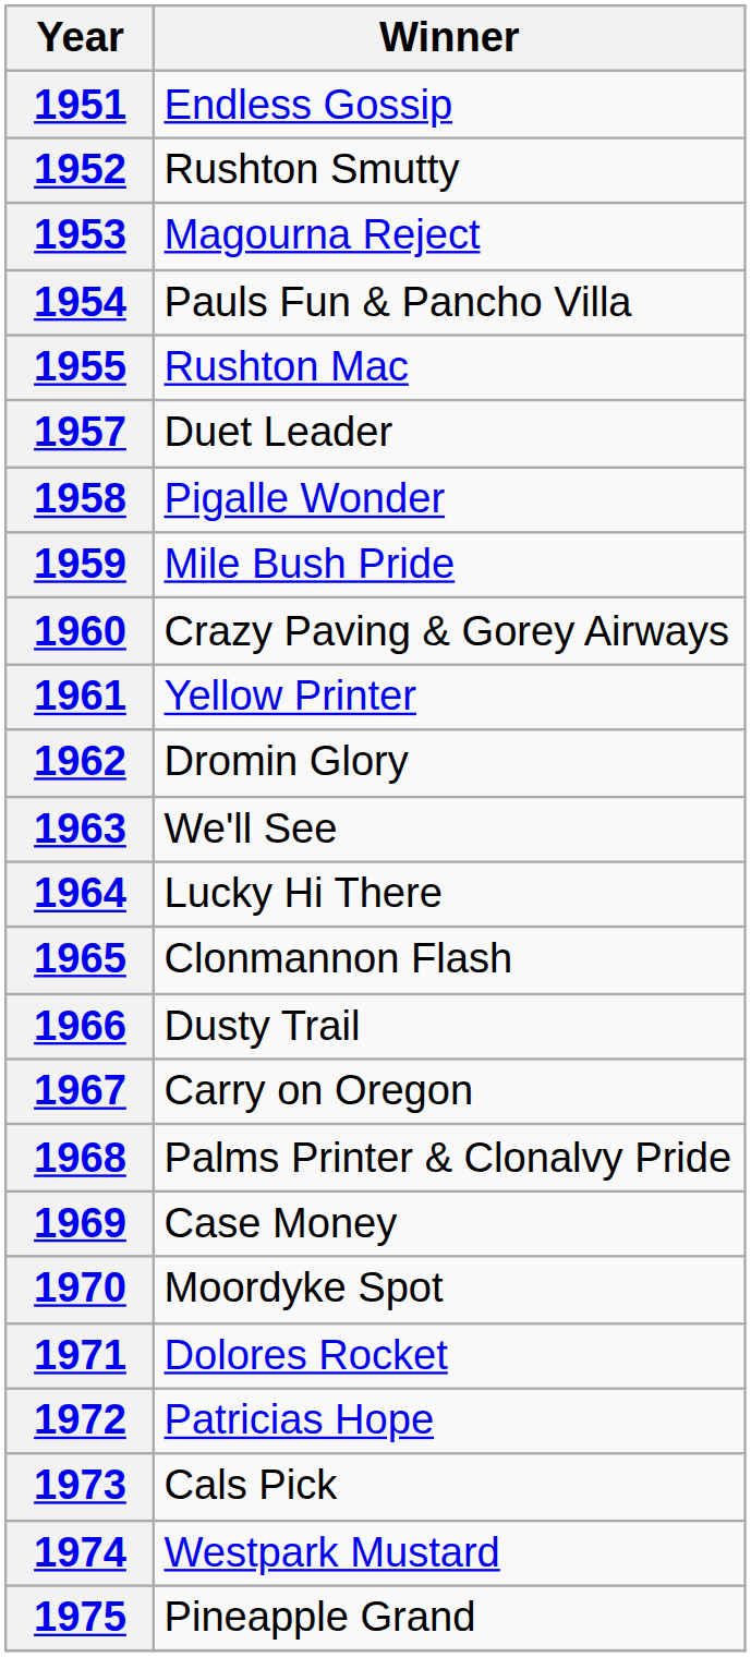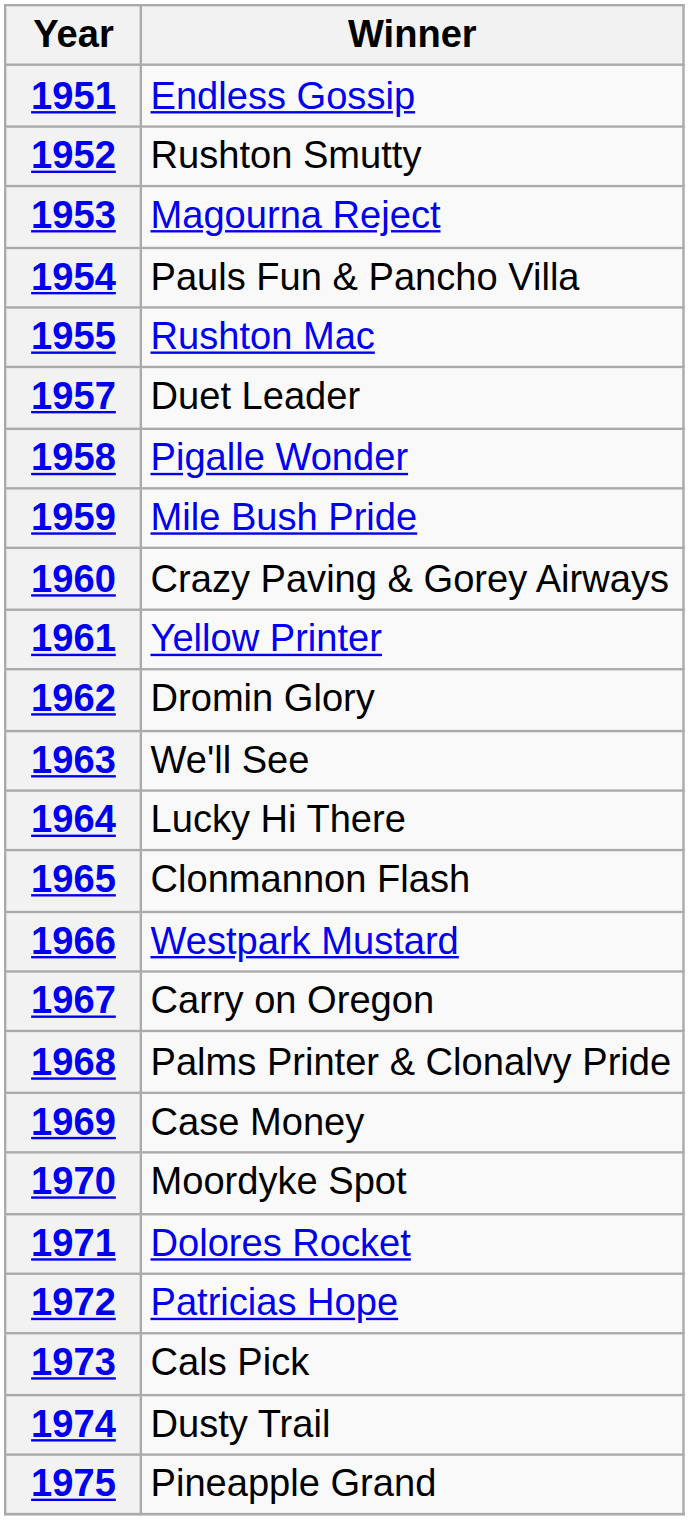 <table class="wikitable">
 <tr>
 <th width=50>Year</th>
 <th width=220>Winner</th>
 </tr>
 <tr>
 <th><a href='#'>1951</a></th>
 <td><a href='#'>Endless Gossip</a></td>
 </tr>
 <tr>
 <th><a href='#'>1952</a></th>
 <td>Rushton Smutty </td>
 </tr>
 <tr>
 <th><a href='#'>1953</a></th>
 <td><a href='#'>Magourna Reject</a></td>
 </tr>
 <tr>
 <th><a href='#'>1954</a></th>
 <td>Pauls Fun & Pancho Villa</td>
 </tr>
 <tr>
 <th><a href='#'>1955</a></th>
 <td><a href='#'>Rushton Mac</a></td>
 </tr>
 <tr>
 <th><a href='#'>1957</a></th>
 <td>Duet Leader</td>
 </tr>
 <tr>
 <th><a href='#'>1958</a></th>
 <td><a href='#'>Pigalle Wonder</a></td>
 </tr>
 <tr>
 <th><a href='#'>1959</a></th>
 <td><a href='#'>Mile Bush Pride</a></td>
 </tr>
 <tr>
 <th><a href='#'>1960</a></th>
 <td>Crazy Paving & Gorey Airways</td>
 </tr>
 <tr>
 <th><a href='#'>1961</a></th>
 <td><a href='#'>Yellow Printer</a></td>
 </tr>
 <tr>
 <th><a href='#'>1962</a></th>
 <td>Dromin Glory </td>
 </tr>
 <tr>
 <th><a href='#'>1963</a></th>
 <td>We'll See</td>
 </tr>
 <tr>
 <th><a href='#'>1964</a></th>
 <td>Lucky Hi There </td>
 </tr>
 <tr>
 <th><a href='#'>1965</a></th>
 <td>Clonmannon Flash </td>
 </tr>
 <tr>
 <th><a href='#'>1966</a></th>
-<td>Dusty Trail </td>
+<td><a href='#'>Westpark Mustard</a></td>
 </tr>
 <tr>
 <th><a href='#'>1967</a></th>
 <td>Carry on Oregon</td>
 </tr>
 <tr>
 <th><a href='#'>1968</a></th>
 <td>Palms Printer & Clonalvy Pride </td>
 </tr>
 <tr>
 <th><a href='#'>1969</a></th>
 <td>Case Money</td>
 </tr>
 <tr>
 <th><a href='#'>1970</a></th>
 <td>Moordyke Spot</td>
 </tr>
 <tr>
 <th><a href='#'>1971</a></th>
 <td><a href='#'>Dolores Rocket</a></td>
 </tr>
 <tr>
 <th><a href='#'>1972</a></th>
 <td><a href='#'>Patricias Hope</a></td>
 </tr>
 <tr>
 <th><a href='#'>1973</a></th>
 <td>Cals Pick</td>
 </tr>
 <tr>
 <th><a href='#'>1974</a></th>
-<td><a href='#'>Westpark Mustard</a></td>
+<td>Dusty Trail </td>
 </tr>
 <tr>
 <th><a href='#'>1975</a></th>
 <td>Pineapple Grand</td>
 </tr>
 <tr>
 </tr>
 </table>
